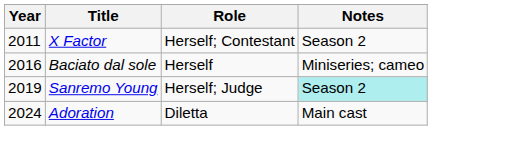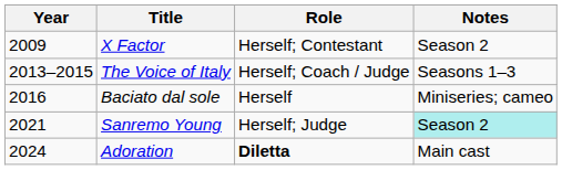 <table class="wikitable">
 <tr>
 </tr>
 <tr>
 <th>Year</th>
 <th>Title</th>
 <th>Role</th>
 <th>Notes</th>
 </tr>
 <tr>
-<td>2011</td>
+<td>2009</td>
 <td><em><a href='#'>X Factor</a></em></td>
 <td>Herself; Contestant</td>
 <td>Season 2</td>
+</tr>
+<tr>
+<td>2013–2015</td>
+<td><em><a href='#'>The Voice of Italy</a></em></td>
+<td>Herself; Coach / Judge</td>
+<td>Seasons 1–3</td>
 </tr>
 <tr>
 <td>2016</td>
 <td><em>Baciato dal sole</em></td>
 <td>Herself</td>
 <td>Miniseries; cameo</td>
 </tr>
 <tr>
-<td>2019</td>
+<td>2021</td>
 <td><em><a href='#'>Sanremo Young</a></em></td>
 <td>Herself; Judge</td>
 <td style="background: paleturquoise;">Season 2</td>
 </tr>
 <tr>
 <td>2024</td>
 <td><em><a href='#'>Adoration</a></em></td>
-<td>Diletta</td>
+<td><strong>Diletta</strong></td>
 <td>Main cast</td>
 </tr>
 </table>
